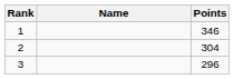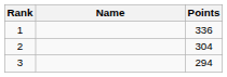 <table class="wikitable" border="1" style="text-align:center">
 <tr>
 <th width=30>Rank</th>
 <th width=220>Name</th>
 <th width=25>Points</th>
 </tr>
 <tr>
 <td>1</td>
 <td align="left"></td>
-<td>346</td>
+<td>336</td>
 </tr>
 <tr>
 <td>2</td>
 <td align="left"></td>
 <td>304</td>
 </tr>
 <tr>
 <td>3</td>
 <td align="left"></td>
-<td>296</td>
+<td>294</td>
 </tr>
 </table>
